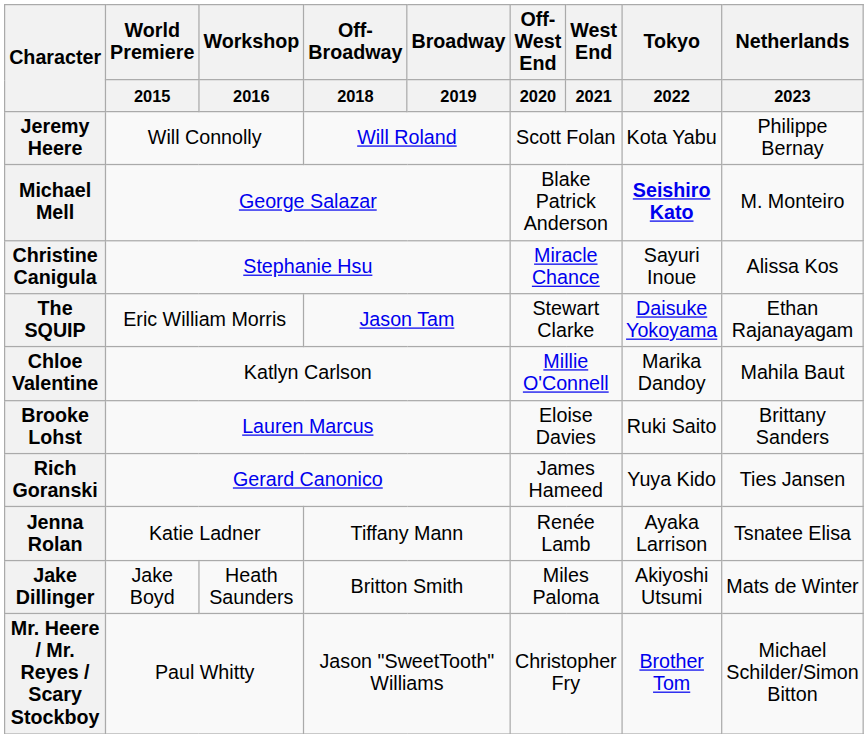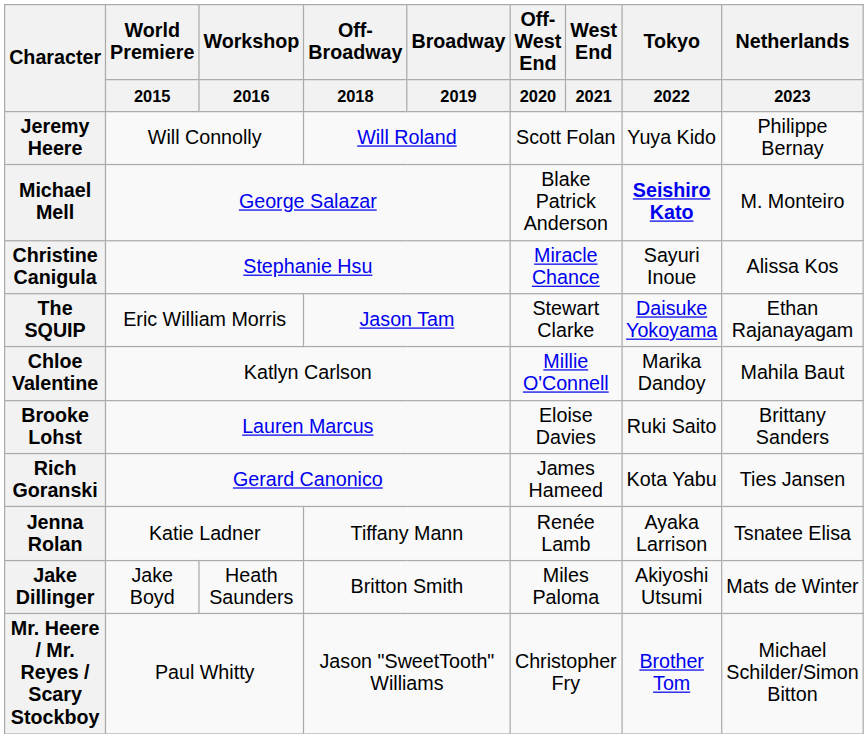 <table class="wikitable">
 <tr>
 <th rowspan="2">Character</th>
 <th>World Premiere</th>
 <th>Workshop</th>
 <th>Off-Broadway</th>
 <th>Broadway</th>
 <th>Off-West End</th>
 <th>West End</th>
 <th>Tokyo</th>
 <th>Netherlands</th>
 </tr>
 <tr>
 <th><small>2015</small></th>
 <th><small>2016</small></th>
 <th><small>2018</small></th>
 <th><small>2019</small></th>
 <th><small>2020</small></th>
 <th><small>2021</small></th>
 <th><small>2022</small></th>
 <th><small>2023</small></th>
 </tr>
 <tr>
 <th>Jeremy Heere</th>
 <td colspan="2" align="center">Will Connolly</td>
 <td colspan="2" align="center"><a href='#'>Will Roland</a></td>
 <td colspan="2" align="center">Scott Folan</td>
-<td align="center">Kota Yabu</td>
+<td align="center">Yuya Kido</td>
 <td align="center">Philippe Bernay</td>
 </tr>
 <tr>
 <th>Michael Mell</th>
 <td colspan="4" align="center"><a href='#'>George Salazar</a></td>
 <td colspan="2" align="center">Blake Patrick Anderson</td>
 <td align="center"><strong><a href='#'>Seishiro Kato</a></strong></td>
 <td align="center">M. Monteiro</td>
 </tr>
 <tr>
 <th>Christine Canigula</th>
 <td colspan="4" align="center"><a href='#'>Stephanie Hsu</a></td>
 <td colspan="2" align="center"><a href='#'>Miracle Chance</a></td>
 <td align="center">Sayuri Inoue</td>
 <td align="center">Alissa Kos</td>
 </tr>
 <tr>
 <th>The SQUIP</th>
 <td colspan="2" align="center">Eric William Morris</td>
 <td colspan="2" align="center"><a href='#'>Jason Tam</a></td>
 <td colspan="2" align="center">Stewart Clarke</td>
 <td align="center"><a href='#'>Daisuke Yokoyama</a></td>
 <td align="center">Ethan Rajanayagam</td>
 </tr>
 <tr>
 <th>Chloe Valentine</th>
 <td colspan="4" align="center">Katlyn Carlson</td>
 <td colspan="2" align="center"><a href='#'>Millie O'Connell</a></td>
 <td align="center">Marika Dandoy</td>
 <td align="center">Mahila Baut</td>
 </tr>
 <tr>
 <th>Brooke Lohst</th>
 <td colspan="4" align="center"><a href='#'>Lauren Marcus</a></td>
 <td colspan="2" align="center">Eloise Davies</td>
 <td align="center">Ruki Saito</td>
 <td align="center">Brittany Sanders</td>
 </tr>
 <tr>
 <th>Rich Goranski</th>
 <td colspan="4" align="center"><a href='#'>Gerard Canonico</a></td>
 <td colspan="2" align="center">James Hameed</td>
-<td align="center">Yuya Kido</td>
+<td align="center">Kota Yabu</td>
 <td align="center">Ties Jansen</td>
 </tr>
 <tr>
 <th>Jenna Rolan</th>
 <td colspan="2" align="center">Katie Ladner</td>
 <td colspan="2" align="center">Tiffany Mann</td>
 <td colspan="2" align="center">Renée Lamb</td>
 <td align="center">Ayaka Larrison</td>
 <td align="center">Tsnatee Elisa</td>
 </tr>
 <tr>
 <th>Jake Dillinger</th>
 <td align="center">Jake Boyd</td>
 <td align="center">Heath Saunders</td>
 <td colspan="2" align="center">Britton Smith</td>
 <td colspan="2" align="center">Miles Paloma</td>
 <td align="center">Akiyoshi Utsumi</td>
 <td align="center">Mats de Winter</td>
 </tr>
 <tr>
 <th>Mr. Heere / Mr. Reyes / Scary Stockboy</th>
 <td colspan="2" align="center">Paul Whitty</td>
 <td colspan="2" align="center">Jason "SweetTooth" Williams</td>
 <td colspan="2" align="center">Christopher Fry</td>
 <td align="center"><a href='#'>Brother Tom</a></td>
 <td align="center">Michael Schilder/Simon Bitton</td>
 </tr>
 </table>
